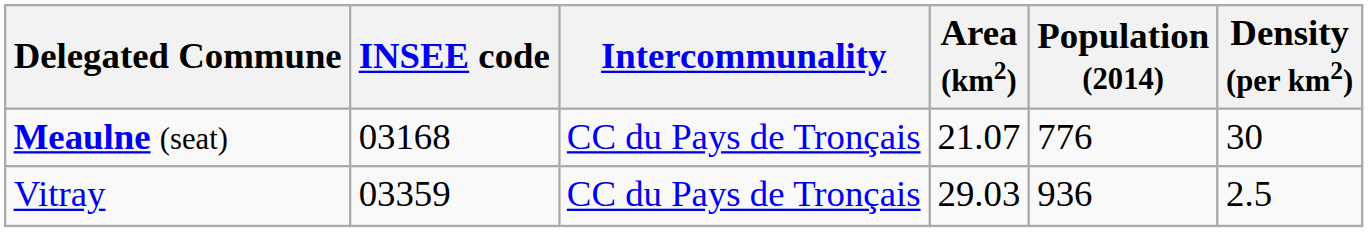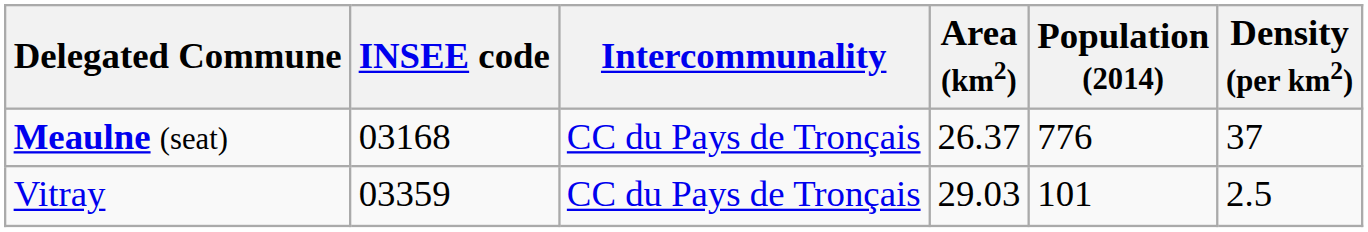 <table class="wikitable">
 <tr>
 <th>Delegated Commune</th>
 <th><a href='#'>INSEE</a> code</th>
 <th><a href='#'>Intercommunality</a></th>
 <th>Area<br><small>(km<sup>2</sup>)</small></th>
 <th>Population<br><small>(2014)</small></th>
 <th>Density<br><small>(per km<sup>2</sup>)</small></th>
 </tr>
 <tr>
 <td><strong><a href='#'>Meaulne</a></strong> <small>(seat)</small></td>
 <td>03168</td>
 <td><a href='#'>CC du Pays de Tronçais</a></td>
-<td>21.07</td>
+<td>26.37</td>
 <td>776</td>
-<td>30</td>
+<td>37</td>
 </tr>
 <tr>
 <td><a href='#'>Vitray</a></td>
 <td>03359</td>
 <td><a href='#'>CC du Pays de Tronçais</a></td>
 <td>29.03</td>
-<td>936</td>
+<td>101</td>
 <td>2.5</td>
 </tr>
 </table>
